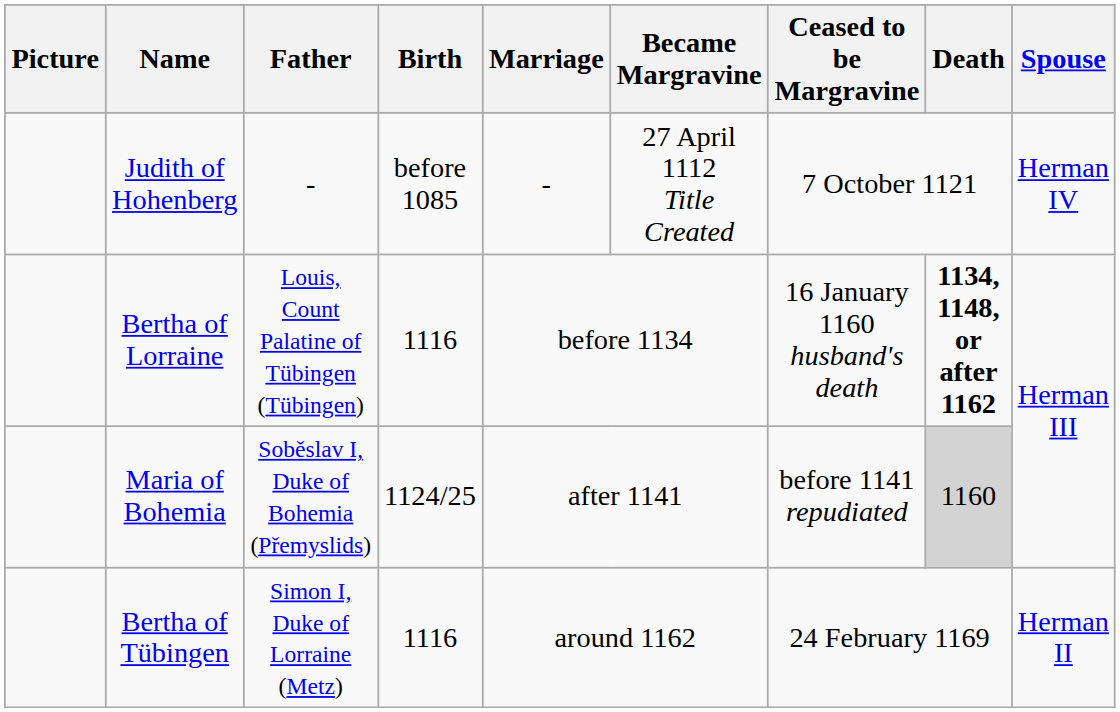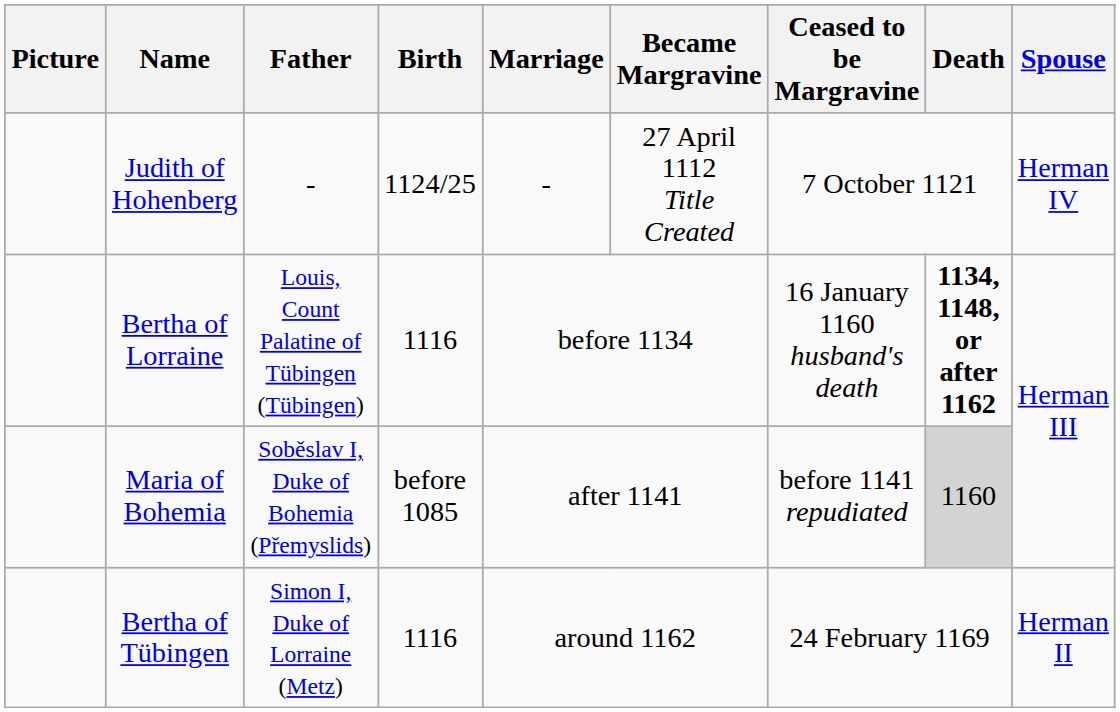 <table width=95% class="wikitable">
 <tr>
 <th width = "8%">Picture</th>
 <th width = "10%">Name</th>
 <th width = "9%">Father</th>
 <th width = "10%">Birth</th>
 <th width = "9%">Marriage</th>
 <th width = "9%">Became Margravine</th>
 <th width = "9%">Ceased to be Margravine</th>
 <th width = "9%">Death</th>
 <th width = "6%"><a href='#'>Spouse</a></th>
 </tr>
 <tr>
 <td align="center"></td>
 <td align="center"><a href='#'>Judith of Hohenberg</a></td>
 <td align="center">-</td>
-<td align="center">before 1085</td>
+<td align="center">1124/25</td>
 <td align="center">-</td>
 <td align="center">27 April 1112<br><em>Title Created</em></td>
 <td align="center" colspan="2">7 October 1121</td>
 <td align="center"><a href='#'>Herman IV</a></td>
 </tr>
 <tr>
 <td align="center"></td>
 <td align="center"><a href='#'>Bertha of Lorraine</a></td>
 <td align="center"><small><a href='#'>Louis, Count Palatine of Tübingen</a><br>(<a href='#'>Tübingen</a>)</small></td>
 <td align="center">1116</td>
 <td align="center" colspan="2">before 1134</td>
 <td align="center">16 January 1160<br><em>husband's death</em></td>
 <td align="center"><strong>1134, 1148, or after 1162</strong></td>
 <td align="center" rowspan="2"><a href='#'>Herman III</a></td>
 </tr>
 <tr>
 <td align="center"></td>
 <td align="center"><a href='#'>Maria of Bohemia</a></td>
 <td align="center"><small><a href='#'>Soběslav I, Duke of Bohemia</a><br>(<a href='#'>Přemyslids</a>)</small></td>
-<td align="center">1124/25</td>
+<td align="center">before 1085</td>
 <td align="center" colspan="2">after 1141</td>
 <td align="center">before 1141<br><em>repudiated</em></td>
 <td align="center" style="background: lightgrey;">1160</td>
 </tr>
 <tr>
 <td align="center"></td>
 <td align="center"><a href='#'>Bertha of Tübingen</a></td>
 <td align="center"><small><a href='#'>Simon I, Duke of Lorraine</a><br>(<a href='#'>Metz</a>)</small></td>
 <td align="center">1116</td>
 <td align="center" colspan="2">around 1162</td>
 <td align="center" colspan="2">24 February 1169</td>
 <td align="center"><a href='#'>Herman II</a></td>
 </tr>
 <tr>
 </tr>
 </table>
